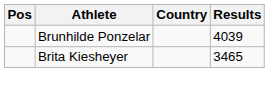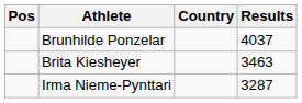 <table class="wikitable">
 <tr>
 <th>Pos</th>
 <th>Athlete</th>
 <th>Country</th>
 <th>Results</th>
 </tr>
 <tr>
 <td align="center"></td>
 <td>Brunhilde Ponzelar</td>
 <td></td>
-<td>4039</td>
+<td>4037</td>
 </tr>
 <tr>
 <td align="center"></td>
 <td>Brita Kiesheyer</td>
 <td></td>
-<td>3465</td>
+<td>3463</td>
+</tr>
+<tr>
+<td align="center"></td>
+<td>Irma Nieme-Pynttari</td>
+<td></td>
+<td>3287</td>
 </tr>
 </table>
